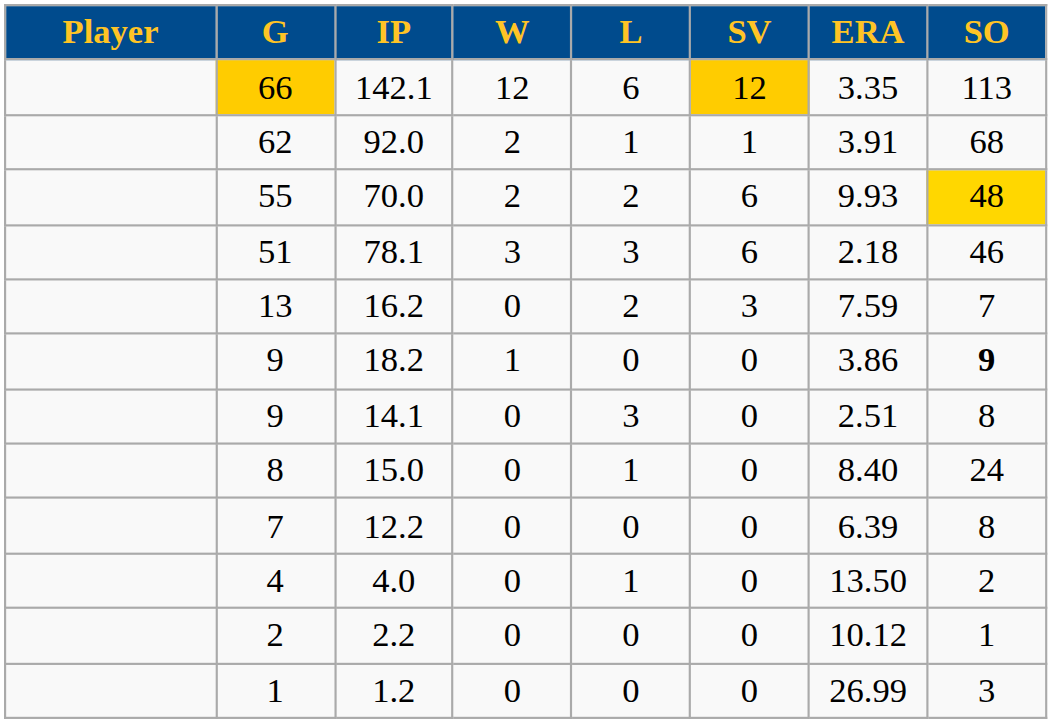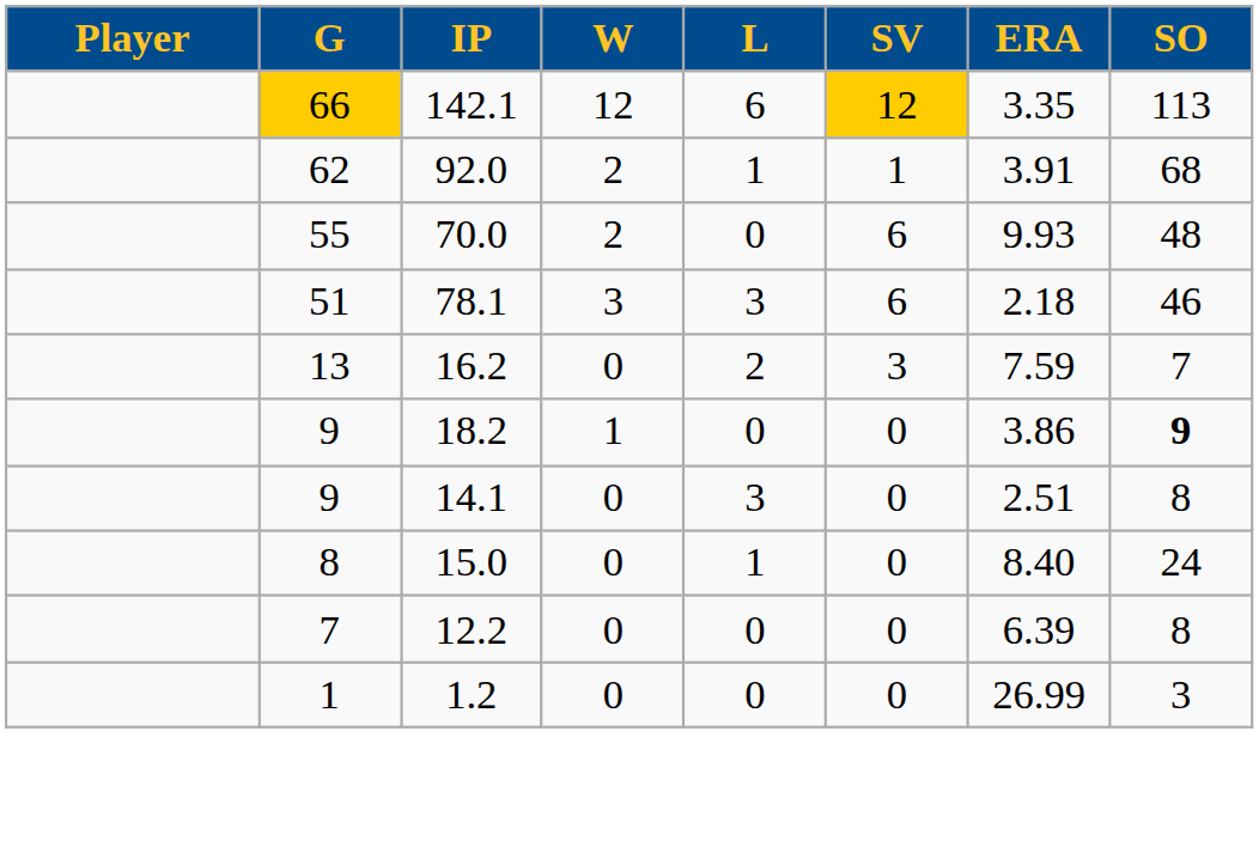 <table class="wikitable sortable">
 <tr>
 <th style=" background:#004B8D; color:#FFC425;" width="16%">Player</th>
 <th style=" background:#004B8D; color:#FFC425;" width="9%">G</th>
 <th style=" background:#004B8D; color:#FFC425;" width="9%">IP</th>
 <th style=" background:#004B8D; color:#FFC425;" width="9%">W</th>
 <th style=" background:#004B8D; color:#FFC425;" width="9%">L</th>
 <th style=" background:#004B8D; color:#FFC425;" width="9%">SV</th>
 <th style=" background:#004B8D; color:#FFC425;" width="9%">ERA</th>
 <th style=" background:#004B8D; color:#FFC425;" width="9%">SO</th>
 </tr>
 <tr align="center">
 <td></td>
 <td bgcolor="#FFCC00">66</td>
 <td>142.1</td>
 <td>12</td>
 <td>6</td>
 <td bgcolor="#FFCC00">12</td>
 <td>3.35</td>
 <td>113</td>
 </tr>
 <tr align="center">
 <td></td>
 <td>62</td>
 <td>92.0</td>
 <td>2</td>
 <td>1</td>
 <td>1</td>
 <td>3.91</td>
 <td>68</td>
 </tr>
 <tr align="center">
 <td></td>
 <td>55</td>
 <td>70.0</td>
 <td>2</td>
-<td>2</td>
+<td>0</td>
 <td>6</td>
 <td>9.93</td>
-<td style="background: gold;">48</td>
+<td>48</td>
 </tr>
 <tr align="center">
 <td></td>
 <td>51</td>
 <td>78.1</td>
 <td>3</td>
 <td>3</td>
 <td>6</td>
 <td>2.18</td>
 <td>46</td>
 </tr>
 <tr align="center">
 <td></td>
 <td>13</td>
 <td>16.2</td>
 <td>0</td>
 <td>2</td>
 <td>3</td>
 <td>7.59</td>
 <td>7</td>
 </tr>
 <tr align="center">
 <td></td>
 <td>9</td>
 <td>18.2</td>
 <td>1</td>
 <td>0</td>
 <td>0</td>
 <td>3.86</td>
 <td><strong>9</strong></td>
 </tr>
 <tr align="center">
 <td></td>
 <td>9</td>
 <td>14.1</td>
 <td>0</td>
 <td>3</td>
 <td>0</td>
 <td>2.51</td>
 <td>8</td>
 </tr>
 <tr align="center">
 <td></td>
 <td>8</td>
 <td>15.0</td>
 <td>0</td>
 <td>1</td>
 <td>0</td>
 <td>8.40</td>
 <td>24</td>
 </tr>
 <tr align="center">
 <td></td>
 <td>7</td>
 <td>12.2</td>
 <td>0</td>
 <td>0</td>
 <td>0</td>
 <td>6.39</td>
 <td>8</td>
 </tr>
 <tr align="center">
 <td></td>
-<td>4</td>
-<td>4.0</td>
-<td>0</td>
-<td>1</td>
-<td>0</td>
-<td>13.50</td>
-<td>2</td>
-</tr>
-<tr align="center">
-<td></td>
-<td>2</td>
-<td>2.2</td>
-<td>0</td>
-<td>0</td>
-<td>0</td>
-<td>10.12</td>
-<td>1</td>
-</tr>
-<tr align="center">
-<td></td>
 <td>1</td>
 <td>1.2</td>
 <td>0</td>
 <td>0</td>
 <td>0</td>
 <td>26.99</td>
 <td>3</td>
 </tr>
 </table>
